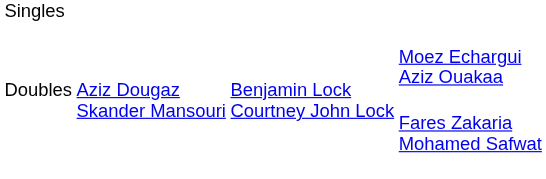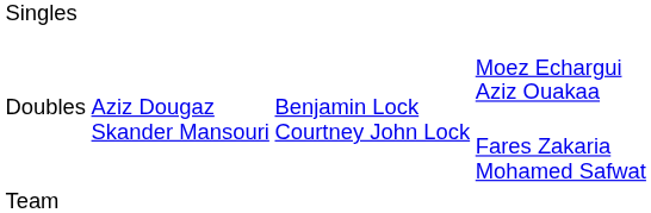 <table>
 <tr>
 <td rowspan=2>Singles<br></td>
 <td rowspan=2></td>
 <td rowspan=2></td>
 <td></td>
 </tr>
 <tr>
 <td></td>
 </tr>
 <tr>
 <td rowspan=2>Doubles<br></td>
 <td rowspan=2><br><a href='#'>Aziz Dougaz</a><br><a href='#'>Skander Mansouri</a></td>
 <td rowspan=2><br><a href='#'>Benjamin Lock</a><br><a href='#'>Courtney John Lock</a></td>
 <td><br><a href='#'>Moez Echargui</a><br><a href='#'>Aziz Ouakaa</a></td>
 </tr>
 <tr>
 <td><br><a href='#'>Fares Zakaria</a><br> <a href='#'>Mohamed Safwat</a></td>
 </tr>
+<tr>
+<td>Team<br></td>
+<td></td>
+<td></td>
+<td></td>
+</tr>
 </table>
